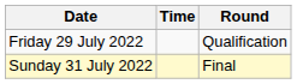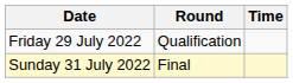 <table class = "wikitable">
 <tr>
 <th>Date</th>
+<th>Round</th>
 <th>Time</th>
-<th>Round</th>
 </tr>
 <tr>
 <td>Friday 29 July 2022</td>
+<td>Qualification</td>
 <td></td>
-<td>Qualification</td>
 </tr>
 <tr>
 <td style=background:lemonchiffon>Sunday 31 July 2022</td>
+<td style=background:lemonchiffon>Final</td>
 <td style=background:lemonchiffon></td>
-<td style=background:lemonchiffon>Final</td>
 </tr>
 </table>
